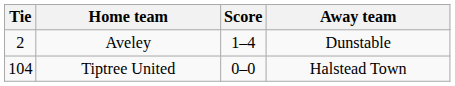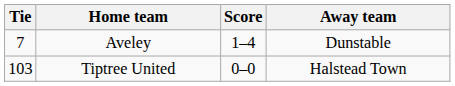 <table class="wikitable" style="text-align:center;">
 <tr>
 <th width=20>Tie</th>
 <th width=175>Home team</th>
 <th width=20>Score</th>
 <th width=175>Away team</th>
 </tr>
 <tr>
-<td>2</td>
+<td>7</td>
 <td>Aveley</td>
 <td>1–4</td>
 <td>Dunstable</td>
 </tr>
 <tr>
-<td>104</td>
+<td>103</td>
 <td>Tiptree United</td>
 <td>0–0</td>
 <td>Halstead Town</td>
 </tr>
 </table>
